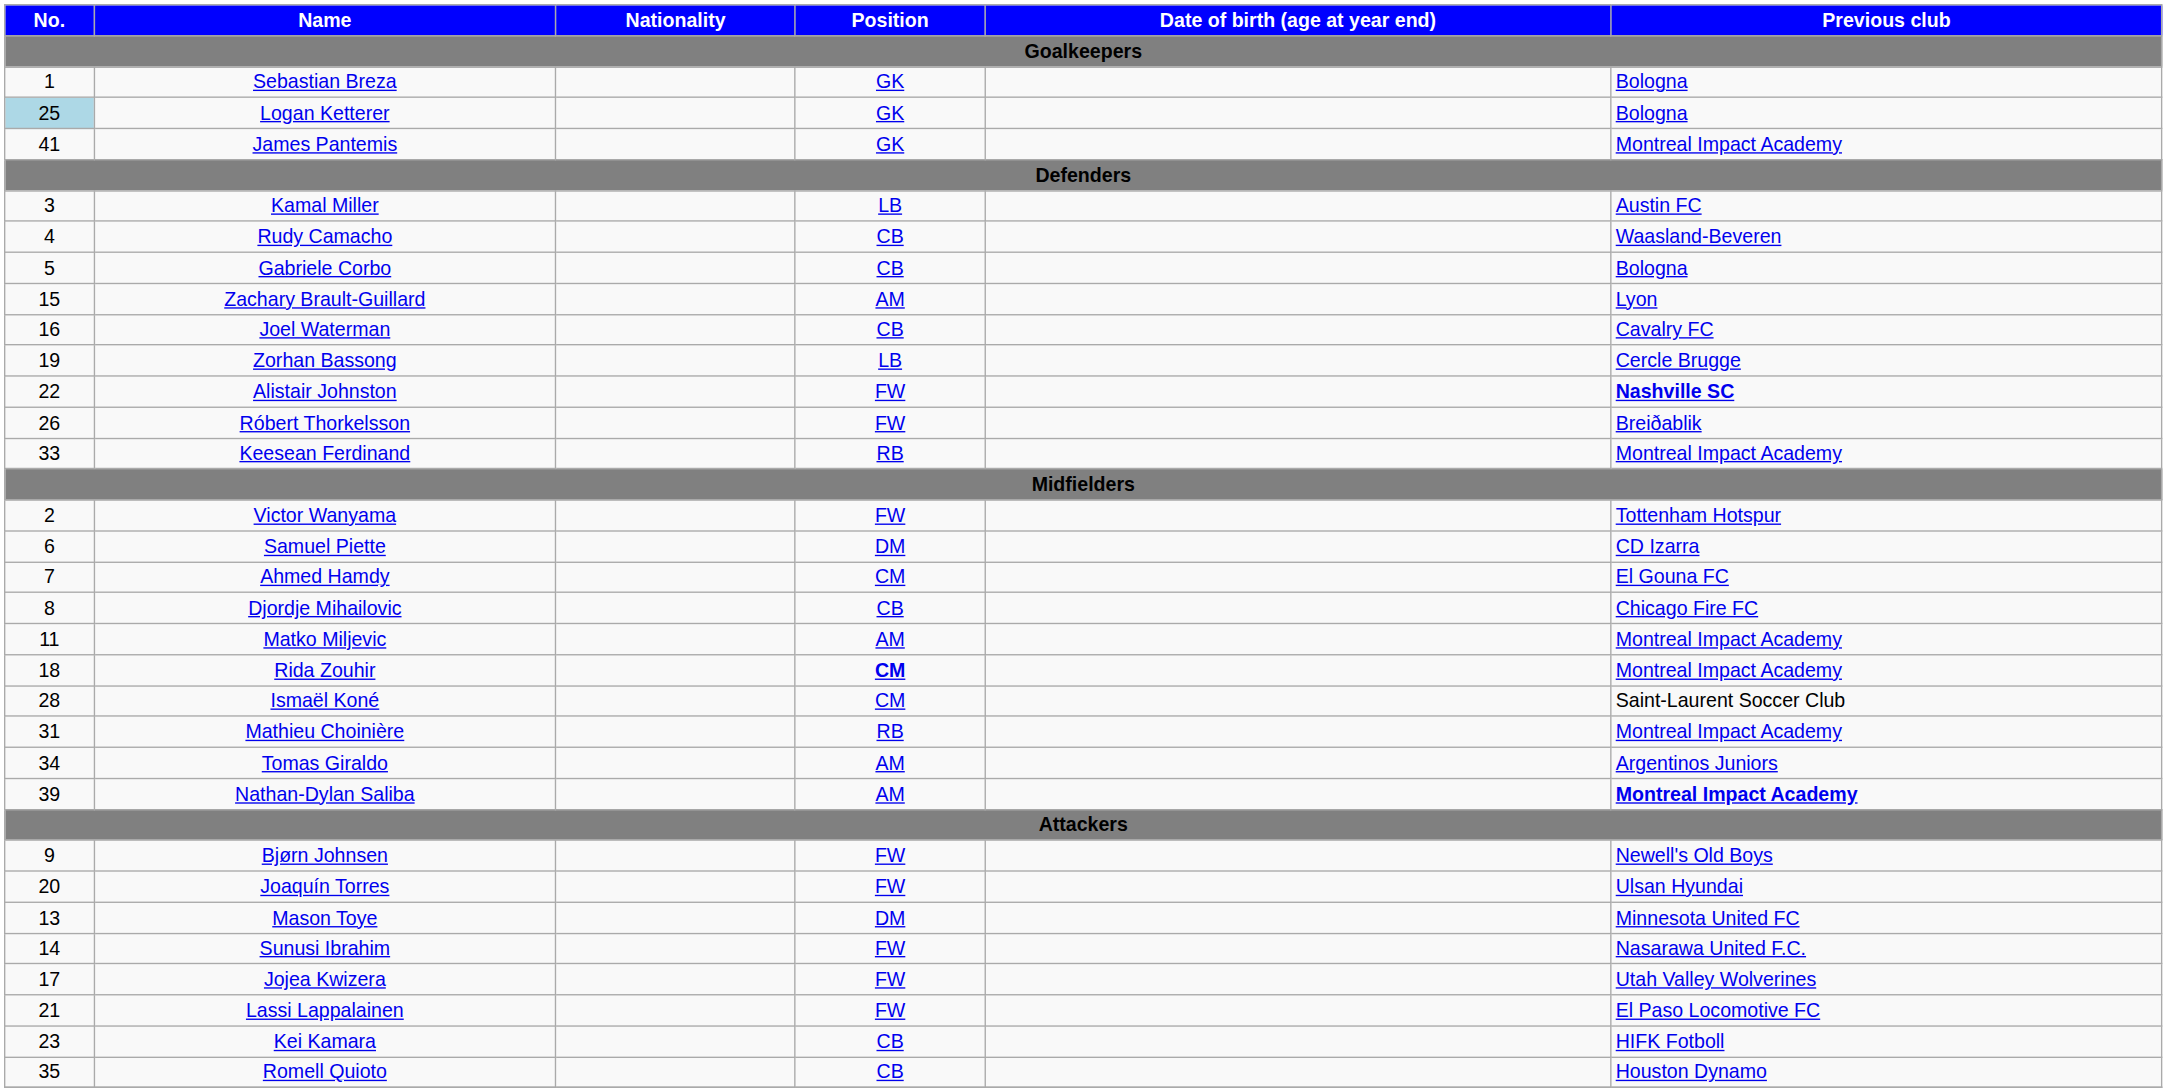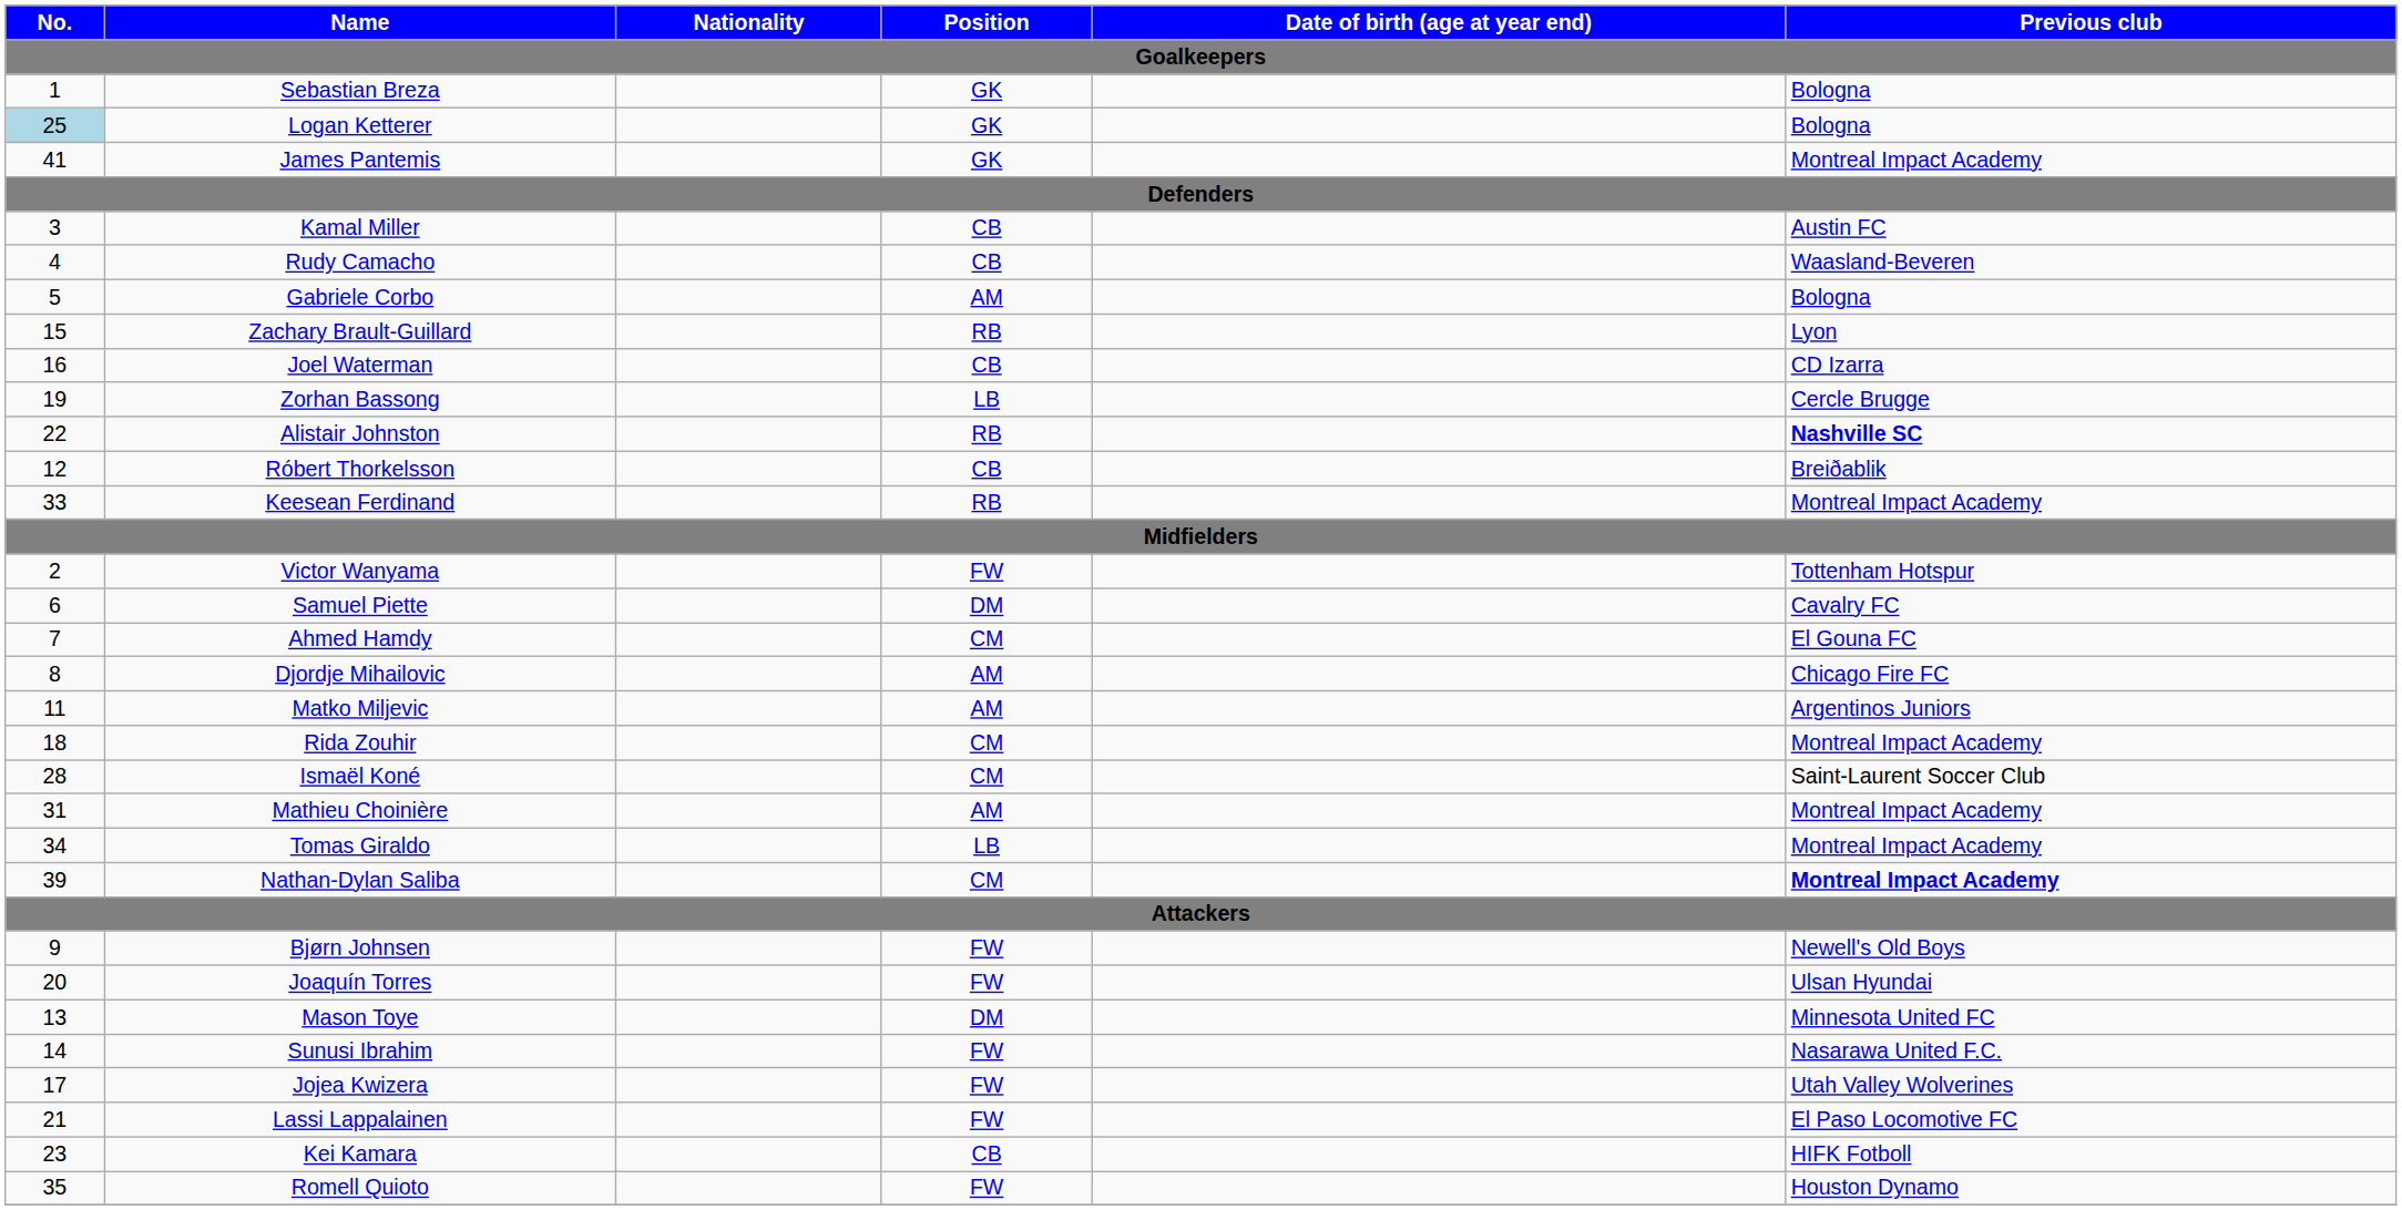 <table class="wikitable"  style="text-align:center; font-size:90%; width:80%;">
 <tr>
 <th style="background:#00f; color:white; text-align:center;">No.</th>
 <th style="background:#00f; color:white; text-align:center;">Name</th>
 <th style="background:#00f; color:white; text-align:center;">Nationality</th>
 <th style="background:#00f; color:white; text-align:center;">Position</th>
 <th style="background:#00f; color:white; text-align:center;">Date of birth (age at year end)</th>
 <th style="background:#00f; color:white; text-align:center;">Previous club</th>
 </tr>
 <tr>
 <th colspan="8" style="background:gray; color:black; text-align:center;">Goalkeepers</th>
 </tr>
 <tr>
 <td>1</td>
 <td><a href='#'>Sebastian Breza</a></td>
 <td></td>
 <td><a href='#'>GK</a></td>
 <td></td>
 <td align="left"> <a href='#'>Bologna</a></td>
 </tr>
 <tr>
 <td style="background: lightblue;">25</td>
 <td><a href='#'>Logan Ketterer</a></td>
 <td></td>
 <td><a href='#'>GK</a></td>
 <td></td>
 <td align="left"> <a href='#'>Bologna</a></td>
 </tr>
 <tr>
 <td>41</td>
 <td><a href='#'>James Pantemis</a></td>
 <td></td>
 <td><a href='#'>GK</a></td>
 <td></td>
 <td align="left"> <a href='#'>Montreal Impact Academy</a></td>
 </tr>
 <tr>
 <th colspan="8" style="background:gray; color:black; text-align:center;">Defenders</th>
 </tr>
 <tr>
 <td>3</td>
 <td><a href='#'>Kamal Miller</a></td>
 <td></td>
-<td><a href='#'>LB</a></td>
+<td><a href='#'>CB</a></td>
 <td></td>
 <td align="left"> <a href='#'>Austin FC</a></td>
 </tr>
 <tr>
 <td>4</td>
 <td><a href='#'>Rudy Camacho</a></td>
 <td></td>
 <td><a href='#'>CB</a></td>
 <td></td>
 <td align="left"> <a href='#'>Waasland-Beveren</a></td>
 </tr>
 <tr>
 <td>5</td>
 <td><a href='#'>Gabriele Corbo</a></td>
 <td></td>
-<td><a href='#'>CB</a></td>
+<td><a href='#'>AM</a></td>
 <td></td>
 <td align="left"> <a href='#'>Bologna</a></td>
 </tr>
 <tr>
 <td>15</td>
 <td><a href='#'>Zachary Brault-Guillard</a></td>
 <td></td>
-<td><a href='#'>AM</a></td>
+<td><a href='#'>RB</a></td>
 <td></td>
 <td align="left"> <a href='#'>Lyon</a></td>
 </tr>
 <tr>
 <td>16</td>
 <td><a href='#'>Joel Waterman</a></td>
 <td></td>
 <td><a href='#'>CB</a></td>
 <td></td>
-<td align="left"> <a href='#'>Cavalry FC</a></td>
+<td align="left"> <a href='#'>CD Izarra</a></td>
 </tr>
 <tr>
 <td>19</td>
 <td><a href='#'>Zorhan Bassong</a></td>
 <td></td>
 <td><a href='#'>LB</a></td>
 <td></td>
 <td align="left"> <a href='#'>Cercle Brugge</a></td>
 </tr>
 <tr>
 <td>22</td>
 <td><a href='#'>Alistair Johnston</a></td>
 <td></td>
-<td><a href='#'>FW</a></td>
+<td><a href='#'>RB</a></td>
 <td></td>
 <td align="left"><strong> <a href='#'>Nashville SC</a></strong></td>
 </tr>
 <tr>
-<td>26</td>
+<td>12</td>
 <td><a href='#'>Róbert Thorkelsson</a></td>
 <td></td>
-<td><a href='#'>FW</a></td>
+<td><a href='#'>CB</a></td>
 <td></td>
 <td align="left"> <a href='#'>Breiðablik</a></td>
 </tr>
 <tr>
 <td>33</td>
 <td><a href='#'>Keesean Ferdinand</a></td>
 <td></td>
 <td><a href='#'>RB</a></td>
 <td></td>
 <td align="left"> <a href='#'>Montreal Impact Academy</a></td>
 </tr>
 <tr>
 <th colspan="8" style="background:gray; color:black; text-align:center;">Midfielders</th>
 </tr>
 <tr>
 <td>2</td>
 <td><a href='#'>Victor Wanyama</a></td>
 <td></td>
 <td><a href='#'>FW</a></td>
 <td></td>
 <td align="left"> <a href='#'>Tottenham Hotspur</a></td>
 </tr>
 <tr>
 <td>6</td>
 <td><a href='#'>Samuel Piette</a></td>
 <td></td>
 <td><a href='#'>DM</a></td>
 <td></td>
-<td align="left"> <a href='#'>CD Izarra</a></td>
+<td align="left"> <a href='#'>Cavalry FC</a></td>
 </tr>
 <tr>
 <td>7</td>
 <td><a href='#'>Ahmed Hamdy</a></td>
 <td></td>
 <td><a href='#'>CM</a></td>
 <td></td>
 <td align="left"> <a href='#'>El Gouna FC</a></td>
 </tr>
 <tr>
 <td>8</td>
 <td><a href='#'>Djordje Mihailovic</a></td>
 <td></td>
-<td><a href='#'>CB</a></td>
+<td><a href='#'>AM</a></td>
 <td></td>
 <td align="left"> <a href='#'>Chicago Fire FC</a></td>
 </tr>
 <tr>
 <td>11</td>
 <td><a href='#'>Matko Miljevic</a></td>
 <td></td>
 <td><a href='#'>AM</a></td>
 <td></td>
-<td align="left"> <a href='#'>Montreal Impact Academy</a></td>
+<td align="left"> <a href='#'>Argentinos Juniors</a></td>
 </tr>
 <tr>
 <td>18</td>
 <td><a href='#'>Rida Zouhir</a></td>
 <td></td>
-<td><strong><a href='#'>CM</a></strong></td>
+<td><a href='#'>CM</a></td>
 <td></td>
 <td align="left"> <a href='#'>Montreal Impact Academy</a></td>
 </tr>
 <tr>
 <td>28</td>
 <td><a href='#'>Ismaël Koné</a></td>
 <td></td>
 <td><a href='#'>CM</a></td>
 <td></td>
 <td align="left"> Saint-Laurent Soccer Club</td>
 </tr>
 <tr>
 <td>31</td>
 <td><a href='#'>Mathieu Choinière</a></td>
 <td></td>
-<td><a href='#'>RB</a></td>
+<td><a href='#'>AM</a></td>
 <td></td>
 <td align="left"> <a href='#'>Montreal Impact Academy</a></td>
 </tr>
 <tr>
 <td>34</td>
 <td><a href='#'>Tomas Giraldo</a></td>
 <td></td>
-<td><a href='#'>AM</a></td>
+<td><a href='#'>LB</a></td>
 <td></td>
-<td align="left"> <a href='#'>Argentinos Juniors</a></td>
+<td align="left"> <a href='#'>Montreal Impact Academy</a></td>
 </tr>
 <tr>
 <td>39</td>
 <td><a href='#'>Nathan-Dylan Saliba</a></td>
 <td></td>
-<td><a href='#'>AM</a></td>
+<td><a href='#'>CM</a></td>
 <td></td>
 <td align="left"><strong> <a href='#'>Montreal Impact Academy</a></strong></td>
 </tr>
 <tr>
 <th colspan="8" style="background:gray; color:black; text-align:center;">Attackers</th>
 </tr>
 <tr>
 <td>9</td>
 <td><a href='#'>Bjørn Johnsen</a></td>
 <td></td>
 <td><a href='#'>FW</a></td>
 <td></td>
 <td align="left"> <a href='#'>Newell's Old Boys</a></td>
 </tr>
 <tr>
 <td>20</td>
 <td><a href='#'>Joaquín Torres</a></td>
 <td></td>
 <td><a href='#'>FW</a></td>
 <td></td>
 <td align="left"> <a href='#'>Ulsan Hyundai</a></td>
 </tr>
 <tr>
 <td>13</td>
 <td><a href='#'>Mason Toye</a></td>
 <td></td>
 <td><a href='#'>DM</a></td>
 <td></td>
 <td align="left"> <a href='#'>Minnesota United FC</a></td>
 </tr>
 <tr>
 <td>14</td>
 <td><a href='#'>Sunusi Ibrahim</a></td>
 <td></td>
 <td><a href='#'>FW</a></td>
 <td></td>
 <td align="left"> <a href='#'>Nasarawa United F.C.</a></td>
 </tr>
 <tr>
 <td>17</td>
 <td><a href='#'>Jojea Kwizera</a></td>
 <td></td>
 <td><a href='#'>FW</a></td>
 <td></td>
 <td align="left"> <a href='#'>Utah Valley Wolverines</a></td>
 </tr>
 <tr>
 <td>21</td>
 <td><a href='#'>Lassi Lappalainen</a></td>
 <td></td>
 <td><a href='#'>FW</a></td>
 <td></td>
 <td align="left"> <a href='#'>El Paso Locomotive FC</a></td>
 </tr>
 <tr>
 <td>23</td>
 <td><a href='#'>Kei Kamara</a></td>
 <td></td>
 <td><a href='#'>CB</a></td>
 <td></td>
 <td align="left"> <a href='#'>HIFK Fotboll</a></td>
 </tr>
 <tr>
 <td>35</td>
 <td><a href='#'>Romell Quioto</a></td>
 <td></td>
-<td><a href='#'>CB</a></td>
+<td><a href='#'>FW</a></td>
 <td></td>
 <td align="left"> <a href='#'>Houston Dynamo</a></td>
 </tr>
 <tr>
 </tr>
 </table>
